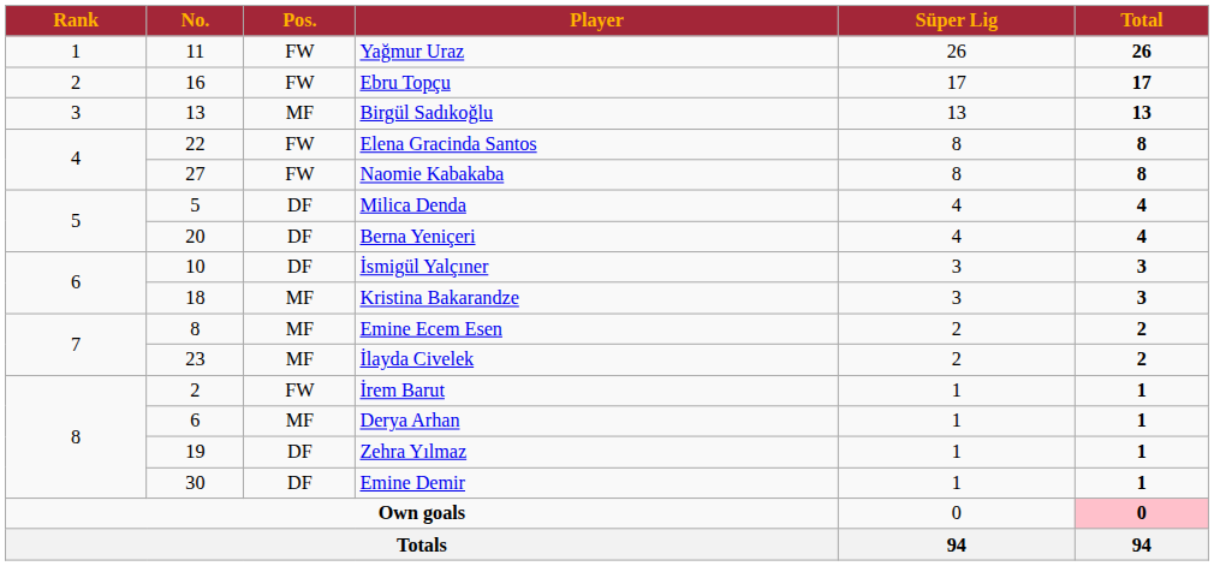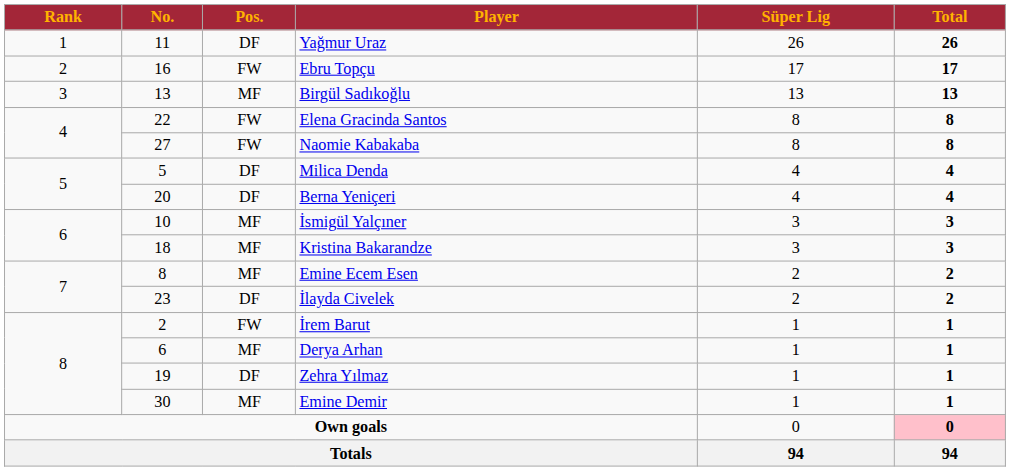 <table class="wikitable sortable" style="text-align:center;width:50%;">
 <tr>
 <th style=background-color:#A32638;color:#FFB300>Rank</th>
 <th style=background-color:#A32638;color:#FFB300>No.</th>
 <th style=background-color:#A32638;color:#FFB300>Pos.</th>
 <th style=background-color:#A32638;color:#FFB300>Player</th>
 <th style=background-color:#A32638;color:#FFB300>Süper Lig</th>
 <th style=background-color:#A32638;color:#FFB300>Total</th>
 </tr>
 <tr>
 <td rowspan="1">1</td>
 <td>11</td>
-<td>FW</td>
+<td>DF</td>
 <td align=left> <a href='#'>Yağmur Uraz</a></td>
 <td>26</td>
 <td><strong>26</strong></td>
 </tr>
 <tr>
 <td rowspan="1">2</td>
 <td>16</td>
 <td>FW</td>
 <td align=left> <a href='#'>Ebru Topçu</a></td>
 <td>17</td>
 <td><strong>17</strong></td>
 </tr>
 <tr>
 <td rowspan="1">3</td>
 <td>13</td>
 <td>MF</td>
 <td align=left> <a href='#'>Birgül Sadıkoğlu</a></td>
 <td>13</td>
 <td><strong>13</strong></td>
 </tr>
 <tr>
 <td rowspan="2">4</td>
 <td>22</td>
 <td>FW</td>
 <td align=left> <a href='#'>Elena Gracinda Santos</a></td>
 <td>8</td>
 <td><strong>8</strong></td>
 </tr>
 <tr>
 <td>27</td>
 <td>FW</td>
 <td align=left> <a href='#'>Naomie Kabakaba</a></td>
 <td>8</td>
 <td><strong>8</strong></td>
 </tr>
 <tr>
 <td rowspan="2">5</td>
 <td>5</td>
 <td>DF</td>
 <td align=left> <a href='#'>Milica Denda</a></td>
 <td>4</td>
 <td><strong>4</strong></td>
 </tr>
 <tr>
 <td>20</td>
 <td>DF</td>
 <td align=left> <a href='#'>Berna Yeniçeri</a></td>
 <td>4</td>
 <td><strong>4</strong></td>
 </tr>
 <tr>
 <td rowspan="2">6</td>
 <td>10</td>
-<td>DF</td>
+<td>MF</td>
 <td align=left> <a href='#'>İsmigül Yalçıner</a></td>
 <td>3</td>
 <td><strong>3</strong></td>
 </tr>
 <tr>
 <td>18</td>
 <td>MF</td>
 <td align=left> <a href='#'>Kristina Bakarandze</a></td>
 <td>3</td>
 <td><strong>3</strong></td>
 </tr>
 <tr>
 <td rowspan="2">7</td>
 <td>8</td>
 <td>MF</td>
 <td align=left> <a href='#'>Emine Ecem Esen</a></td>
 <td>2</td>
 <td><strong>2</strong></td>
 </tr>
 <tr>
 <td>23</td>
-<td>MF</td>
+<td>DF</td>
 <td align=left> <a href='#'>İlayda Civelek</a></td>
 <td>2</td>
 <td><strong>2</strong></td>
 </tr>
 <tr>
 <td rowspan="4">8</td>
 <td>2</td>
 <td>FW</td>
 <td align=left> <a href='#'>İrem Barut</a></td>
 <td>1</td>
 <td><strong>1</strong></td>
 </tr>
 <tr>
 <td>6</td>
 <td>MF</td>
 <td align=left> <a href='#'>Derya Arhan</a></td>
 <td>1</td>
 <td><strong>1</strong></td>
 </tr>
 <tr>
 <td>19</td>
 <td>DF</td>
 <td align=left> <a href='#'>Zehra Yılmaz</a></td>
 <td>1</td>
 <td><strong>1</strong></td>
 </tr>
 <tr>
 <td>30</td>
-<td>DF</td>
+<td>MF</td>
 <td align=left> <a href='#'>Emine Demir</a></td>
 <td>1</td>
 <td><strong>1</strong></td>
 </tr>
 <tr>
 <td colspan="4"><strong>Own goals</strong></td>
 <td>0</td>
 <td style="background: pink;"><strong>0</strong></td>
 </tr>
 <tr>
 <th colspan=4><strong>Totals</strong></th>
 <th><strong>94</strong></th>
 <th><strong>94</strong></th>
 </tr>
 </table>
